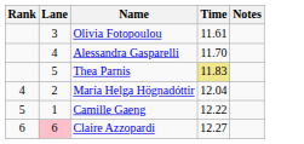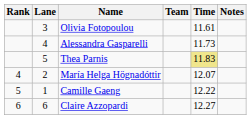 <table class="wikitable sortable" style="text-align:center">
 <tr>
 <th>Rank</th>
 <th>Lane</th>
 <th>Name</th>
+<th>Team</th>
 <th>Time</th>
 <th>Notes</th>
 </tr>
 <tr>
 <td></td>
 <td>3</td>
 <td align="left"><a href='#'>Olivia Fotopoulou</a></td>
+<td align=left></td>
 <td>11.61</td>
 <td></td>
 </tr>
 <tr>
 <td></td>
 <td>4</td>
 <td align="left"><a href='#'>Alessandra Gasparelli</a></td>
-<td>11.70</td>
+<td align=left></td>
+<td>11.73</td>
 <td></td>
 </tr>
 <tr>
 <td></td>
 <td>5</td>
 <td align="left"><a href='#'>Thea Parnis</a></td>
+<td align=left></td>
 <td style="background: khaki;">11.83</td>
 <td></td>
 </tr>
 <tr>
 <td>4</td>
 <td>2</td>
 <td align="left"><a href='#'>María Helga Högnadóttir</a></td>
-<td>12.04</td>
+<td align=left></td>
+<td>12.07</td>
 <td></td>
 </tr>
 <tr>
 <td>5</td>
 <td>1</td>
 <td align="left"><a href='#'>Camille Gaeng</a></td>
+<td align=left></td>
 <td>12.22</td>
 <td></td>
 </tr>
 <tr>
 <td>6</td>
-<td style="background: pink;">6</td>
+<td>6</td>
 <td align="left"><a href='#'>Claire Azzopardi</a></td>
+<td align=left></td>
 <td>12.27</td>
 <td></td>
 </tr>
 </table>
